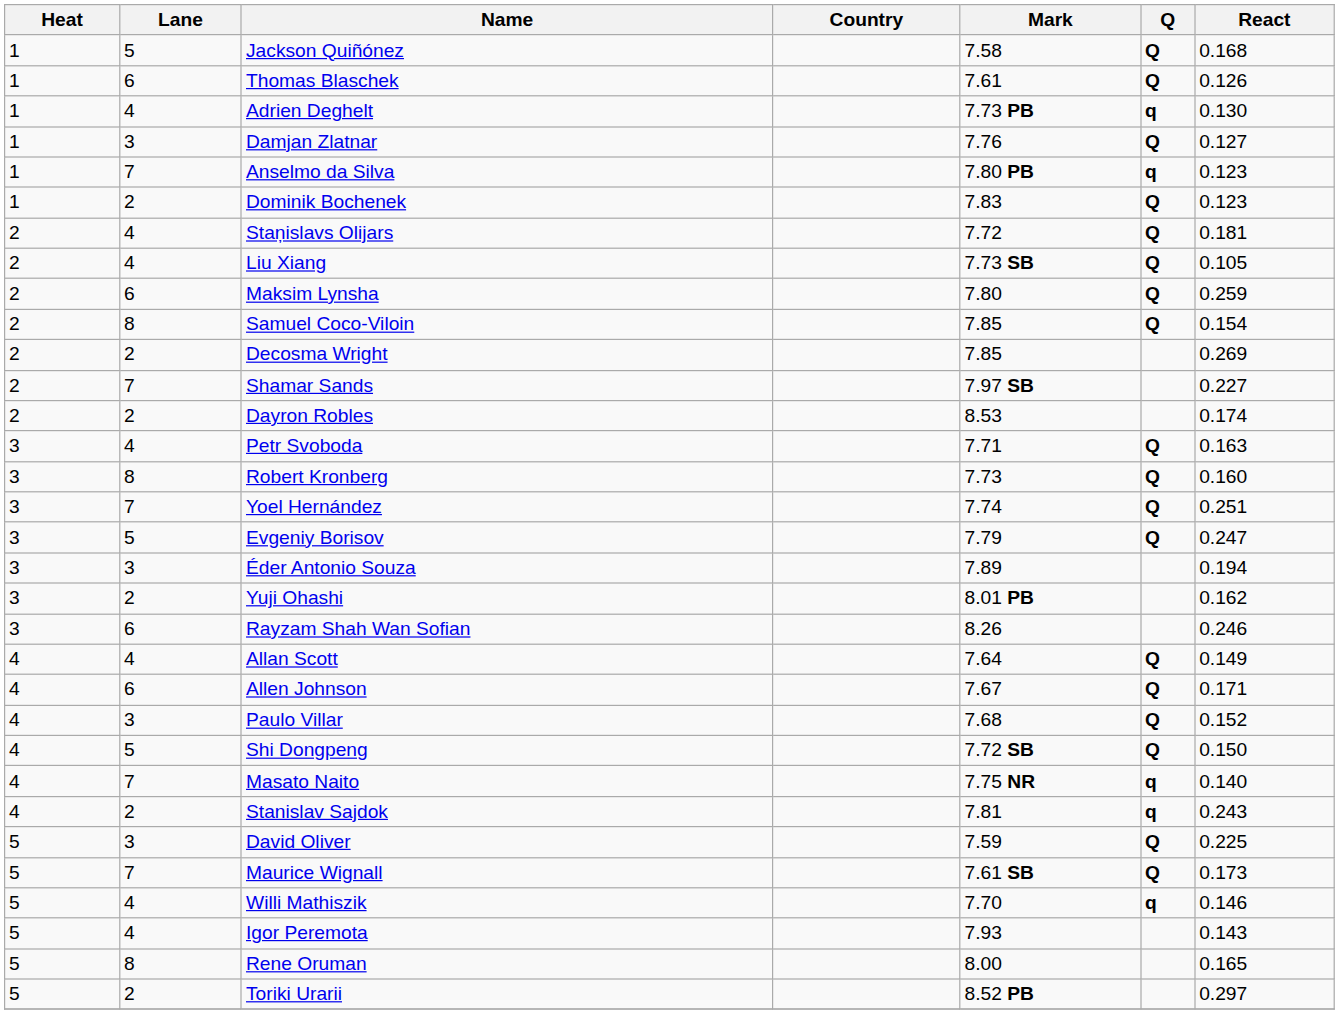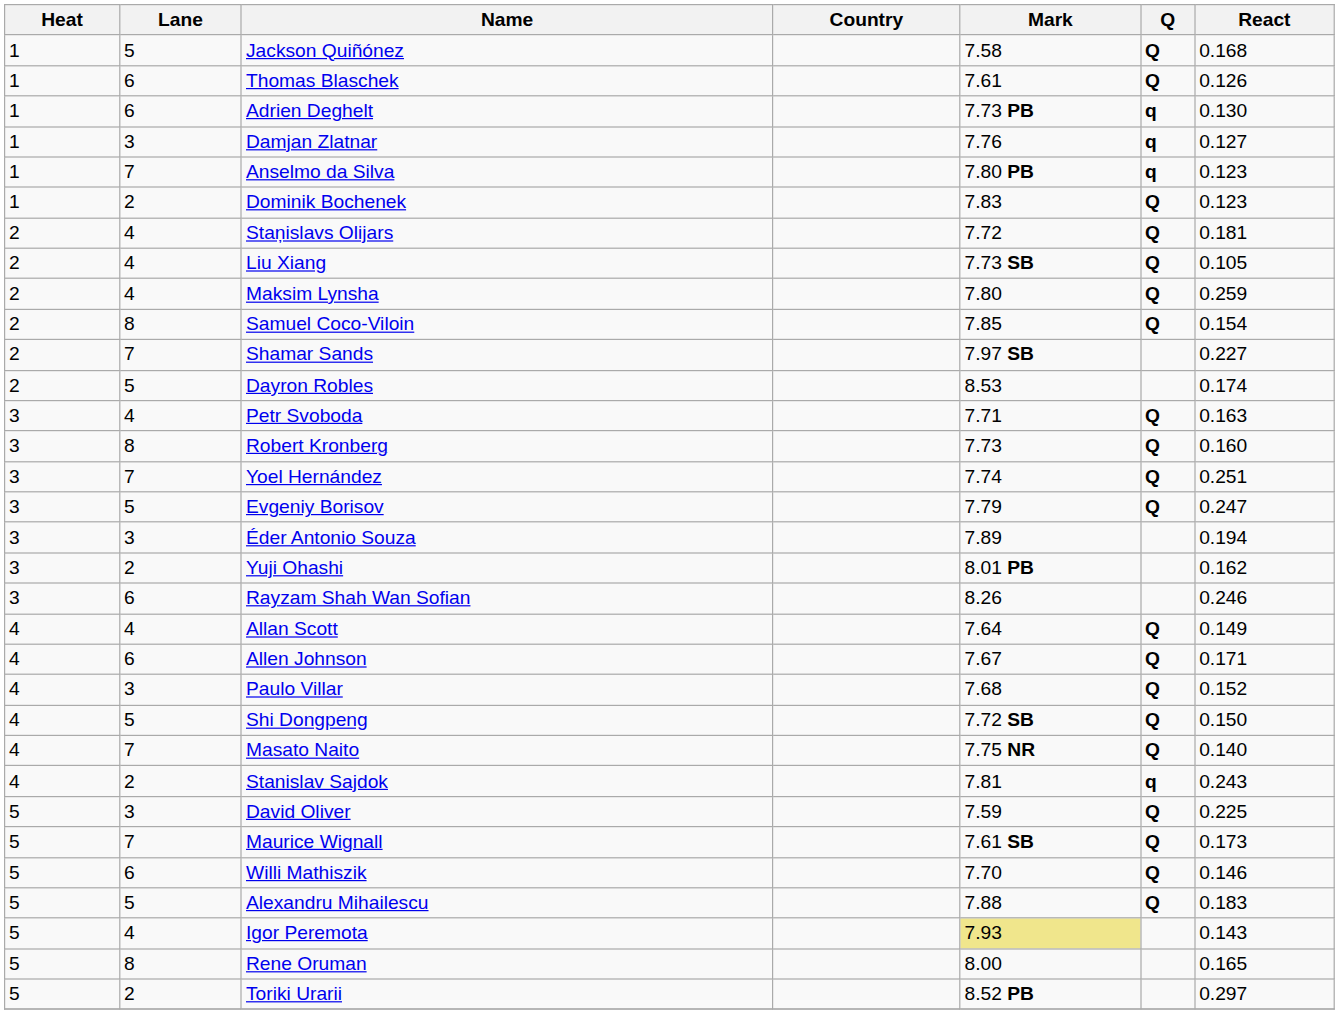 <table class="wikitable sortable" width=70%>
 <tr>
 <th>Heat</th>
 <th>Lane</th>
 <th>Name</th>
 <th>Country</th>
 <th>Mark</th>
 <th>Q</th>
 <th>React</th>
 </tr>
 <tr>
 <td>1</td>
 <td>5</td>
 <td><a href='#'>Jackson Quiñónez</a></td>
 <td></td>
 <td>7.58</td>
 <td><strong>Q</strong></td>
 <td>0.168</td>
 </tr>
 <tr>
 <td>1</td>
 <td>6</td>
 <td><a href='#'>Thomas Blaschek</a></td>
 <td></td>
 <td>7.61</td>
 <td><strong>Q</strong></td>
 <td>0.126</td>
 </tr>
 <tr>
 <td>1</td>
-<td>4</td>
+<td>6</td>
 <td><a href='#'>Adrien Deghelt</a></td>
 <td></td>
 <td>7.73 <strong>PB</strong></td>
 <td><strong>q</strong></td>
 <td>0.130</td>
 </tr>
 <tr>
 <td>1</td>
 <td>3</td>
 <td><a href='#'>Damjan Zlatnar</a></td>
 <td></td>
 <td>7.76</td>
-<td><strong>Q</strong></td>
+<td><strong>q</strong></td>
 <td>0.127</td>
 </tr>
 <tr>
 <td>1</td>
 <td>7</td>
 <td><a href='#'>Anselmo da Silva</a></td>
 <td></td>
 <td>7.80 <strong>PB</strong></td>
 <td><strong>q</strong></td>
 <td>0.123</td>
 </tr>
 <tr>
 <td>1</td>
 <td>2</td>
 <td><a href='#'>Dominik Bochenek</a></td>
 <td></td>
 <td>7.83</td>
 <td><strong>Q</strong></td>
 <td>0.123</td>
 </tr>
 <tr>
 <td>2</td>
 <td>4</td>
 <td><a href='#'>Staņislavs Olijars</a></td>
 <td></td>
 <td>7.72</td>
 <td><strong>Q</strong></td>
 <td>0.181</td>
 </tr>
 <tr>
 <td>2</td>
 <td>4</td>
 <td><a href='#'>Liu Xiang</a></td>
 <td></td>
 <td>7.73 <strong>SB</strong></td>
 <td><strong>Q</strong></td>
 <td>0.105</td>
 </tr>
 <tr>
 <td>2</td>
-<td>6</td>
+<td>4</td>
 <td><a href='#'>Maksim Lynsha</a></td>
 <td></td>
 <td>7.80</td>
 <td><strong>Q</strong></td>
 <td>0.259</td>
 </tr>
 <tr>
 <td>2</td>
 <td>8</td>
 <td><a href='#'>Samuel Coco-Viloin</a></td>
 <td></td>
 <td>7.85</td>
 <td><strong>Q</strong></td>
 <td>0.154</td>
 </tr>
 <tr>
 <td>2</td>
-<td>2</td>
-<td><a href='#'>Decosma Wright</a></td>
-<td></td>
-<td>7.85</td>
-<td></td>
-<td>0.269</td>
-</tr>
-<tr>
-<td>2</td>
 <td>7</td>
 <td><a href='#'>Shamar Sands</a></td>
 <td></td>
 <td>7.97 <strong>SB</strong></td>
 <td></td>
 <td>0.227</td>
 </tr>
 <tr>
 <td>2</td>
-<td>2</td>
+<td>5</td>
 <td><a href='#'>Dayron Robles</a></td>
 <td></td>
 <td>8.53</td>
 <td></td>
 <td>0.174</td>
 </tr>
 <tr>
 <td>3</td>
 <td>4</td>
 <td><a href='#'>Petr Svoboda</a></td>
 <td></td>
 <td>7.71</td>
 <td><strong>Q</strong></td>
 <td>0.163</td>
 </tr>
 <tr>
 <td>3</td>
 <td>8</td>
 <td><a href='#'>Robert Kronberg</a></td>
 <td></td>
 <td>7.73</td>
 <td><strong>Q</strong></td>
 <td>0.160</td>
 </tr>
 <tr>
 <td>3</td>
 <td>7</td>
 <td><a href='#'>Yoel Hernández</a></td>
 <td></td>
 <td>7.74</td>
 <td><strong>Q</strong></td>
 <td>0.251</td>
 </tr>
 <tr>
 <td>3</td>
 <td>5</td>
 <td><a href='#'>Evgeniy Borisov</a></td>
 <td></td>
 <td>7.79</td>
 <td><strong>Q</strong></td>
 <td>0.247</td>
 </tr>
 <tr>
 <td>3</td>
 <td>3</td>
 <td><a href='#'>Éder Antonio Souza</a></td>
 <td></td>
 <td>7.89</td>
 <td></td>
 <td>0.194</td>
 </tr>
 <tr>
 <td>3</td>
 <td>2</td>
 <td><a href='#'>Yuji Ohashi</a></td>
 <td></td>
 <td>8.01 <strong>PB</strong></td>
 <td></td>
 <td>0.162</td>
 </tr>
 <tr>
 <td>3</td>
 <td>6</td>
 <td><a href='#'>Rayzam Shah Wan Sofian</a></td>
 <td></td>
 <td>8.26</td>
 <td></td>
 <td>0.246</td>
 </tr>
 <tr>
 <td>4</td>
 <td>4</td>
 <td><a href='#'>Allan Scott</a></td>
 <td></td>
 <td>7.64</td>
 <td><strong>Q</strong></td>
 <td>0.149</td>
 </tr>
 <tr>
 <td>4</td>
 <td>6</td>
 <td><a href='#'>Allen Johnson</a></td>
 <td></td>
 <td>7.67</td>
 <td><strong>Q</strong></td>
 <td>0.171</td>
 </tr>
 <tr>
 <td>4</td>
 <td>3</td>
 <td><a href='#'>Paulo Villar</a></td>
 <td></td>
 <td>7.68</td>
 <td><strong>Q</strong></td>
 <td>0.152</td>
 </tr>
 <tr>
 <td>4</td>
 <td>5</td>
 <td><a href='#'>Shi Dongpeng</a></td>
 <td></td>
 <td>7.72 <strong>SB</strong></td>
 <td><strong>Q</strong></td>
 <td>0.150</td>
 </tr>
 <tr>
 <td>4</td>
 <td>7</td>
 <td><a href='#'>Masato Naito</a></td>
 <td></td>
 <td>7.75 <strong>NR</strong></td>
-<td><strong>q</strong></td>
+<td><strong>Q</strong></td>
 <td>0.140</td>
 </tr>
 <tr>
 <td>4</td>
 <td>2</td>
 <td><a href='#'>Stanislav Sajdok</a></td>
 <td></td>
 <td>7.81</td>
 <td><strong>q</strong></td>
 <td>0.243</td>
 </tr>
 <tr>
 <td>5</td>
 <td>3</td>
 <td><a href='#'>David Oliver</a></td>
 <td></td>
 <td>7.59</td>
 <td><strong>Q</strong></td>
 <td>0.225</td>
 </tr>
 <tr>
 <td>5</td>
 <td>7</td>
 <td><a href='#'>Maurice Wignall</a></td>
 <td></td>
 <td>7.61 <strong>SB</strong></td>
 <td><strong>Q</strong></td>
 <td>0.173</td>
 </tr>
 <tr>
 <td>5</td>
-<td>4</td>
+<td>6</td>
 <td><a href='#'>Willi Mathiszik</a></td>
 <td></td>
 <td>7.70</td>
-<td><strong>q</strong></td>
+<td><strong>Q</strong></td>
 <td>0.146</td>
+</tr>
+<tr>
+<td>5</td>
+<td>5</td>
+<td><a href='#'>Alexandru Mihailescu</a></td>
+<td></td>
+<td>7.88</td>
+<td><strong>Q</strong></td>
+<td>0.183</td>
 </tr>
 <tr>
 <td>5</td>
 <td>4</td>
 <td><a href='#'>Igor Peremota</a></td>
 <td></td>
-<td>7.93</td>
+<td style="background: khaki;">7.93</td>
 <td></td>
 <td>0.143</td>
 </tr>
 <tr>
 <td>5</td>
 <td>8</td>
 <td><a href='#'>Rene Oruman</a></td>
 <td></td>
 <td>8.00</td>
 <td></td>
 <td>0.165</td>
 </tr>
 <tr>
 <td>5</td>
 <td>2</td>
 <td><a href='#'>Toriki Urarii</a></td>
 <td></td>
 <td>8.52 <strong>PB</strong></td>
 <td></td>
 <td>0.297</td>
 </tr>
 <tr>
 </tr>
 </table>
